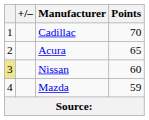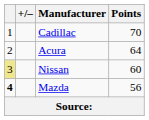 <table class="wikitable" style="font-size: 95%;">
 <tr>
 <th scope="col"></th>
 <th scope="col">+/–</th>
 <th scope="col">Manufacturer</th>
 <th scope="col">Points</th>
 </tr>
 <tr>
 <td align=center>1</td>
 <td align="left"></td>
 <td> <a href='#'>Cadillac</a></td>
 <td align=right>70</td>
 </tr>
 <tr>
 <td align=center>2</td>
 <td align="left"></td>
 <td> <a href='#'>Acura</a></td>
-<td align=right>65</td>
+<td align=right>64</td>
 </tr>
 <tr>
 <td align=center style="background: khaki;">3</td>
 <td align="left"></td>
 <td> <a href='#'>Nissan</a></td>
 <td align=right>60</td>
 </tr>
 <tr>
-<td align=center>4</td>
+<td align=center><strong>4</strong></td>
 <td align="left"></td>
 <td> <a href='#'>Mazda</a></td>
-<td align=right>59</td>
+<td align=right>56</td>
 </tr>
 <tr>
 <th colspan=5>Source:</th>
 </tr>
 </table>
